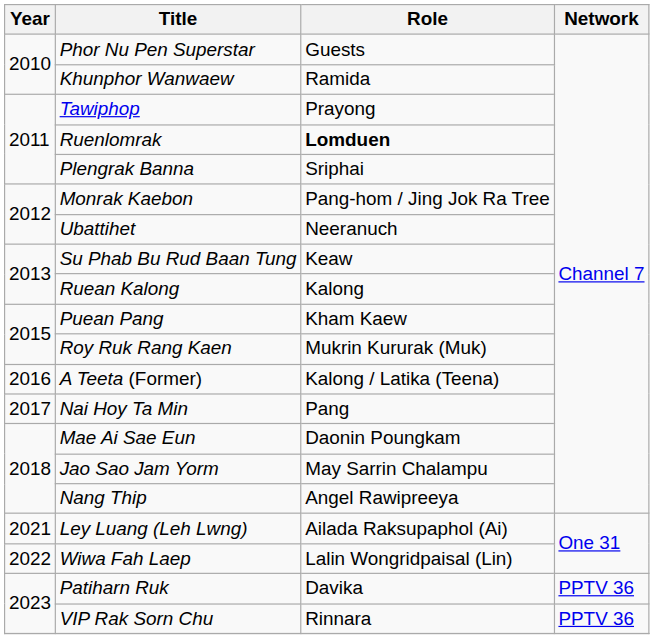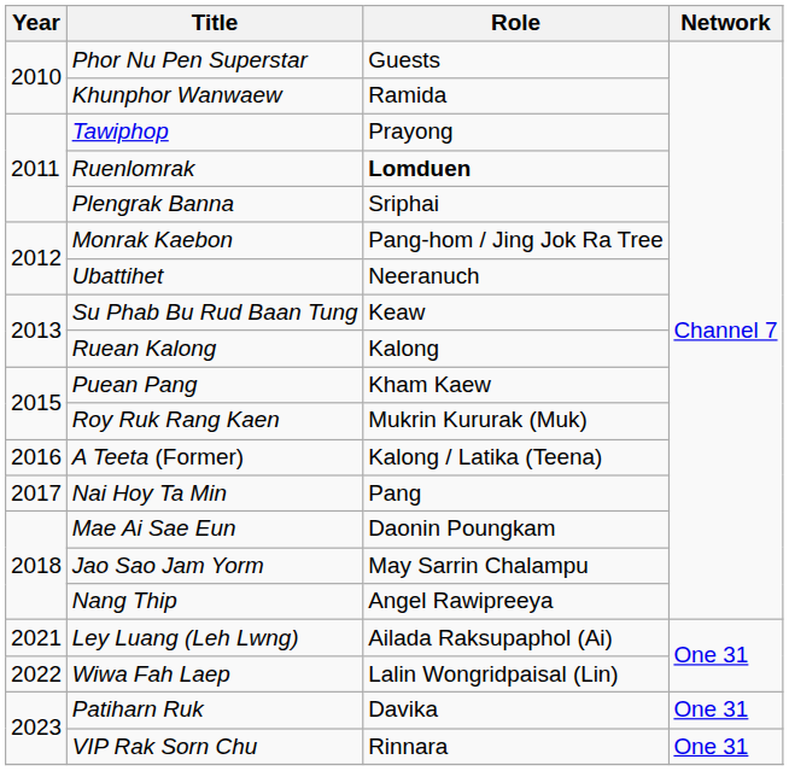 <table class="wikitable ">
 <tr>
 <th>Year</th>
 <th>Title</th>
 <th>Role</th>
 <th>Network</th>
 </tr>
 <tr>
 <td rowspan = "2">2010</td>
 <td><em>Phor Nu Pen Superstar</em></td>
 <td>Guests</td>
 <td rowspan = "16"><a href='#'>Channel 7</a></td>
 </tr>
 <tr>
 <td><em>Khunphor Wanwaew</em></td>
 <td>Ramida</td>
 </tr>
 <tr>
 <td rowspan = "3">2011</td>
 <td><em><a href='#'>Tawiphop</a></em></td>
 <td>Prayong</td>
 </tr>
 <tr>
 <td><em>Ruenlomrak</em></td>
 <td><strong>Lomduen</strong></td>
 </tr>
 <tr>
 <td><em>Plengrak Banna</em></td>
 <td>Sriphai</td>
 </tr>
 <tr>
 <td rowspan = "2">2012</td>
 <td><em>Monrak Kaebon</em></td>
 <td>Pang-hom / Jing Jok Ra Tree</td>
 </tr>
 <tr>
 <td><em>Ubattihet</em></td>
 <td>Neeranuch</td>
 </tr>
 <tr>
 <td rowspan = "2">2013</td>
 <td><em>Su Phab Bu Rud Baan Tung</em></td>
 <td>Keaw</td>
 </tr>
 <tr>
 <td><em>Ruean Kalong</em></td>
 <td>Kalong</td>
 </tr>
 <tr>
 <td rowspan = "2">2015</td>
 <td><em>Puean Pang</em></td>
 <td>Kham Kaew</td>
 </tr>
 <tr>
 <td><em>Roy Ruk Rang Kaen</em></td>
 <td>Mukrin Kururak (Muk)</td>
 </tr>
 <tr>
 <td>2016</td>
 <td><em>A Teeta</em> (Former)</td>
 <td>Kalong / Latika (Teena)</td>
 </tr>
 <tr>
 <td>2017</td>
 <td><em>Nai Hoy Ta Min</em></td>
 <td>Pang</td>
 </tr>
 <tr>
 <td rowspan = "3">2018</td>
 <td><em>Mae Ai Sae Eun</em></td>
 <td>Daonin Poungkam</td>
 </tr>
 <tr>
 <td><em>Jao Sao Jam Yorm</em></td>
 <td>May Sarrin Chalampu</td>
 </tr>
 <tr>
 <td><em>Nang Thip</em></td>
 <td>Angel Rawipreeya</td>
 </tr>
 <tr>
 <td rowspan = "1">2021</td>
 <td><em>Ley Luang (Leh Lwng)</em></td>
 <td>Ailada Raksupaphol (Ai)</td>
 <td rowspan = "2"><a href='#'>One 31</a></td>
 </tr>
 <tr>
 <td rowspan = "1">2022</td>
 <td><em>Wiwa Fah Laep</em></td>
 <td>Lalin Wongridpaisal (Lin)</td>
 </tr>
 <tr>
 <td rowspan = "2">2023</td>
 <td><em>Patiharn Ruk</em></td>
 <td>Davika</td>
-<td><a href='#'>PPTV 36</a></td>
+<td><a href='#'>One 31</a></td>
 </tr>
 <tr>
 <td><em>VIP Rak Sorn Chu</em></td>
 <td>Rinnara</td>
-<td><a href='#'>PPTV 36</a></td>
+<td><a href='#'>One 31</a></td>
 </tr>
 <tr>
 </tr>
 </table>
